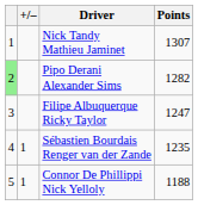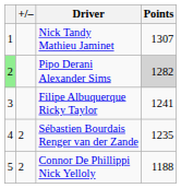 <table class="wikitable" style="font-size: 95%;">
 <tr>
 <th scope="col"></th>
 <th scope="col">+/–</th>
 <th scope="col">Driver</th>
 <th scope="col">Points</th>
 </tr>
 <tr>
 <td align=center>1</td>
 <td align="left"></td>
 <td> <a href='#'>Nick Tandy</a><br> <a href='#'>Mathieu Jaminet</a></td>
 <td align=right>1307</td>
 </tr>
 <tr>
 <td align=center style="background: lightgreen;">2</td>
 <td align="left"></td>
 <td> <a href='#'>Pipo Derani</a><br> <a href='#'>Alexander Sims</a></td>
-<td align=right>1282</td>
+<td align=right style="background: lightgrey;">1282</td>
 </tr>
 <tr>
 <td align=center>3</td>
 <td align="left"></td>
 <td> <a href='#'>Filipe Albuquerque</a><br> <a href='#'>Ricky Taylor</a></td>
-<td align=right>1247</td>
+<td align=right>1241</td>
 </tr>
 <tr>
 <td align=center>4</td>
-<td align="left"> 1</td>
+<td align="left"> 2</td>
 <td> <a href='#'>Sébastien Bourdais</a><br> <a href='#'>Renger van der Zande</a></td>
 <td align=right>1235</td>
 </tr>
 <tr>
 <td align=center>5</td>
-<td align="left"> 1</td>
+<td align="left"> 2</td>
 <td> <a href='#'>Connor De Phillippi</a><br> <a href='#'>Nick Yelloly</a></td>
 <td align=right>1188</td>
 </tr>
 </table>
